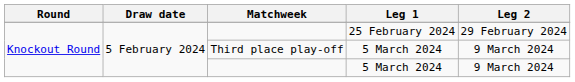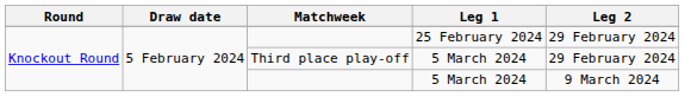 <table class="wikitable" style="text-align:center">
 <tr>
 <th>Round</th>
 <th>Draw date</th>
 <th>Matchweek</th>
 <th>Leg 1</th>
 <th>Leg 2</th>
 </tr>
 <tr>
 </tr>
 <tr>
 <td rowspan=3><a href='#'>Knockout Round</a></td>
 <td rowspan=3>5 February 2024</td>
 <td></td>
 <td>25 February 2024</td>
 <td>29 February 2024</td>
 </tr>
 <tr>
 <td>Third place play-off</td>
 <td>5 March 2024</td>
-<td>9 March 2024</td>
+<td>29 February 2024</td>
 </tr>
 <tr>
 <td></td>
 <td>5 March 2024</td>
 <td>9 March 2024</td>
 </tr>
 </table>
